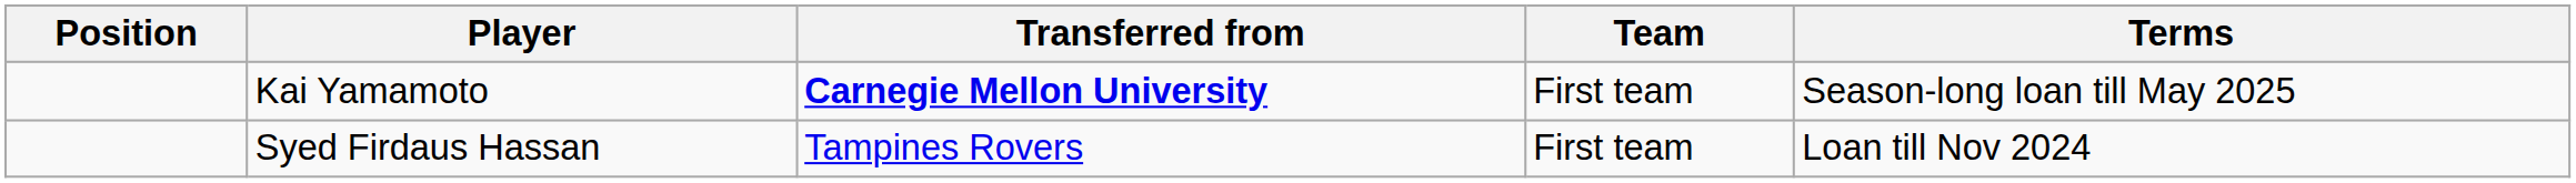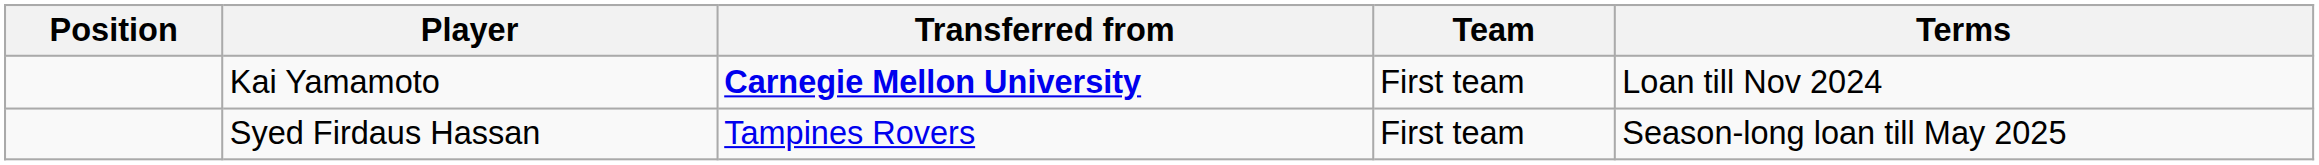 <table class="wikitable sortable" style="width:90%;text-align:left">
 <tr>
 <th>Position</th>
 <th>Player</th>
 <th>Transferred from</th>
 <th>Team</th>
 <th>Terms</th>
 </tr>
 <tr>
 <td></td>
 <td> Kai Yamamoto</td>
 <td><strong> <a href='#'>Carnegie Mellon University</a></strong></td>
 <td>First team</td>
-<td>Season-long loan till May 2025 </td>
+<td>Loan till Nov 2024 </td>
 </tr>
 <tr>
 <td></td>
 <td> Syed Firdaus Hassan</td>
 <td> <a href='#'>Tampines Rovers</a></td>
 <td>First team</td>
-<td>Loan till Nov 2024 </td>
+<td>Season-long loan till May 2025 </td>
 </tr>
 </table>
